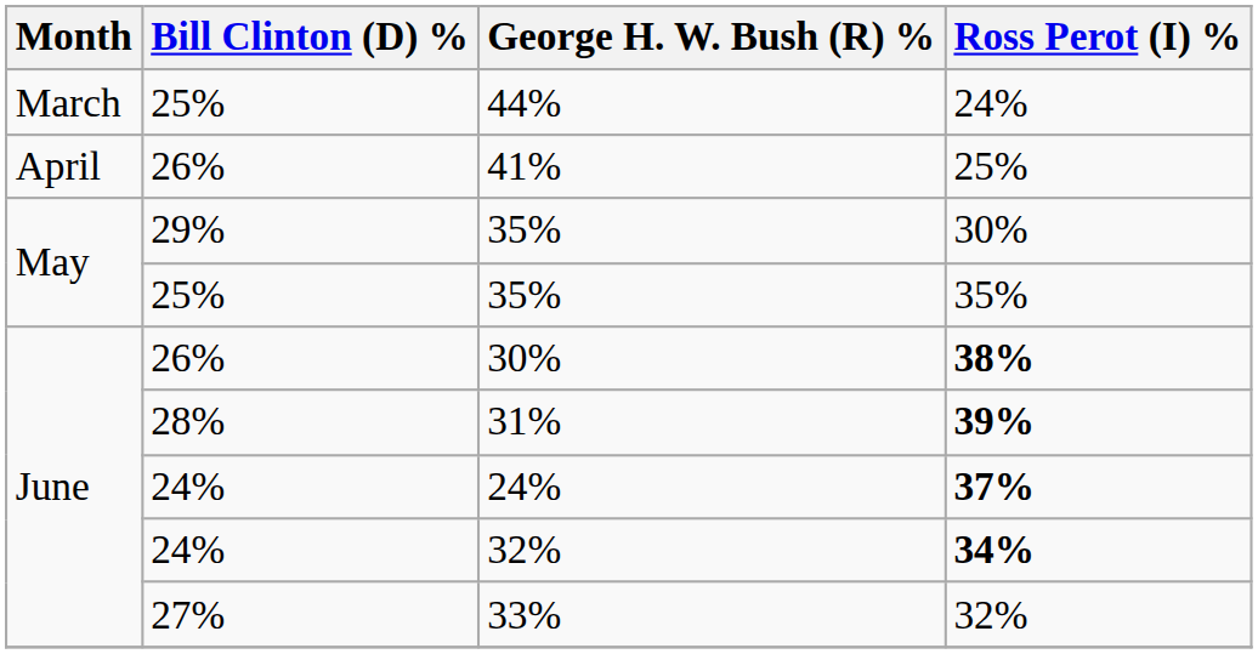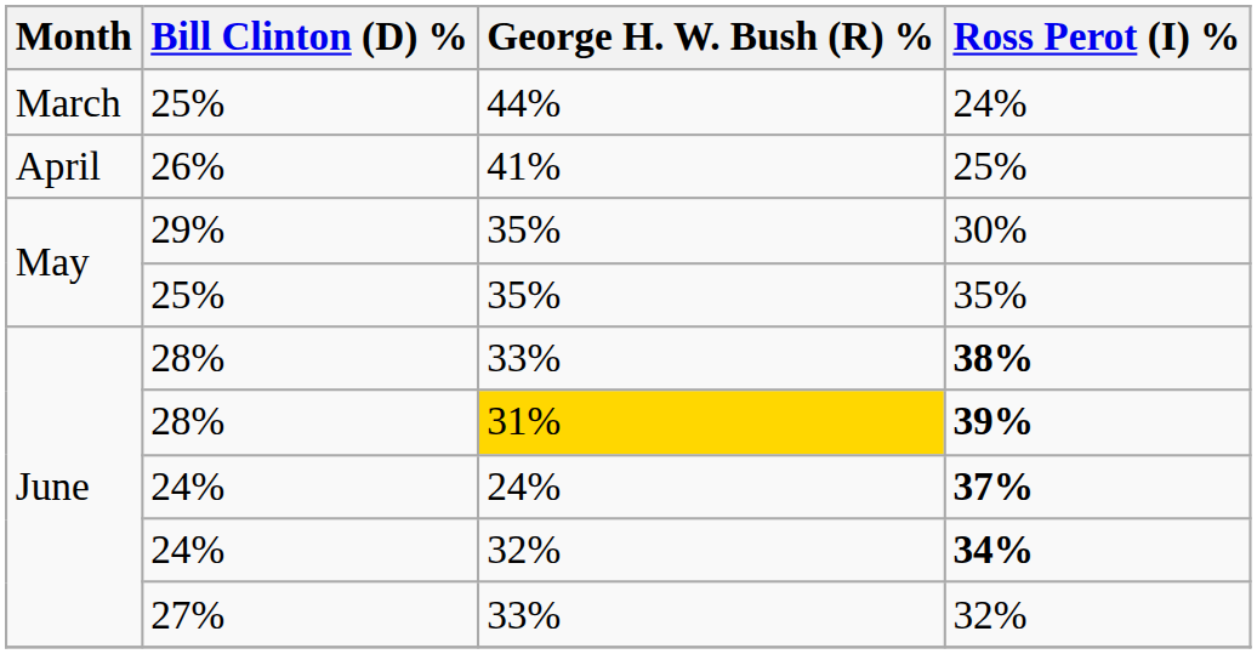 <table class="wikitable">
 <tr>
 <th>Month</th>
 <th><a href='#'>Bill Clinton</a> (D) %</th>
 <th>George H. W. Bush (R) %</th>
 <th><a href='#'>Ross Perot</a> (I) %</th>
 </tr>
 <tr>
 <td>March</td>
 <td>25%</td>
 <td>44%</td>
 <td>24%</td>
 </tr>
 <tr>
 <td>April</td>
 <td>26%</td>
 <td>41%</td>
 <td>25%</td>
 </tr>
 <tr>
 <td rowspan="2">May</td>
 <td>29%</td>
 <td>35%</td>
 <td>30%</td>
 </tr>
 <tr>
 <td>25%</td>
 <td>35%</td>
 <td>35%</td>
 </tr>
 <tr>
 <td rowspan="5">June</td>
-<td>26%</td>
-<td>30%</td>
+<td>28%</td>
+<td>33%</td>
 <td><strong>38%</strong></td>
 </tr>
 <tr>
 <td>28%</td>
-<td>31%</td>
+<td style="background: gold;">31%</td>
 <td><strong>39%</strong></td>
 </tr>
 <tr>
 <td>24%</td>
 <td>24%</td>
 <td><strong>37%</strong></td>
 </tr>
 <tr>
 <td>24%</td>
 <td>32%</td>
 <td><strong>34%</strong></td>
 </tr>
 <tr>
 <td>27%</td>
 <td>33%</td>
 <td>32%</td>
 </tr>
 <tr>
 </tr>
 </table>
